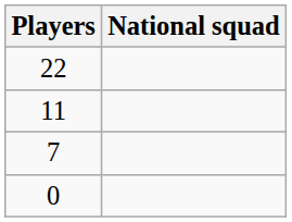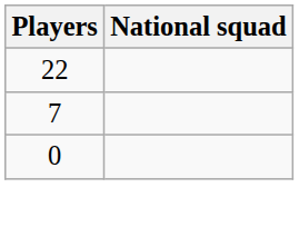 <table class="wikitable sortable">
 <tr>
 <th>Players</th>
 <th>National squad</th>
 </tr>
 <tr>
 <td align="center">22</td>
-<td></td>
-</tr>
-<tr>
-<td align="center">11</td>
 <td></td>
 </tr>
 <tr>
 <td align="center">7</td>
 <td></td>
 </tr>
 <tr>
 <td align="center">0</td>
 <td></td>
 </tr>
 </table>
